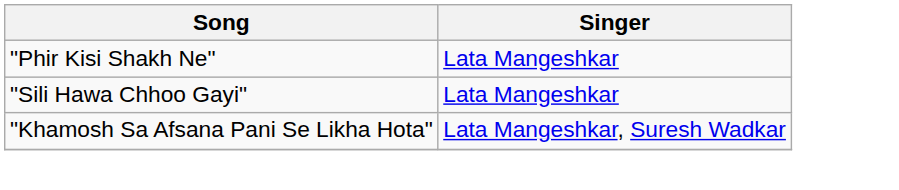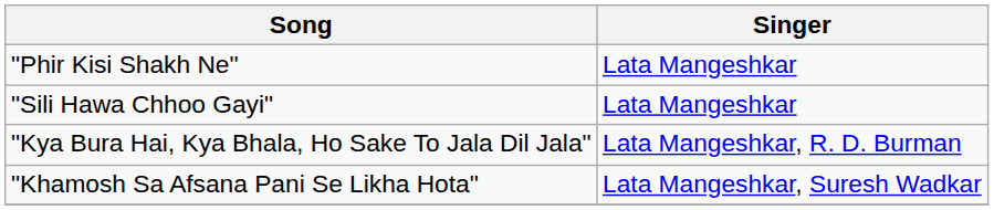 <table class="wikitable">
 <tr>
 <th>Song</th>
 <th>Singer</th>
 </tr>
 <tr>
 <td>"Phir Kisi Shakh Ne"</td>
 <td><a href='#'>Lata Mangeshkar</a></td>
 </tr>
 <tr>
 <td>"Sili Hawa Chhoo Gayi"</td>
 <td><a href='#'>Lata Mangeshkar</a></td>
 </tr>
 <tr>
+<td>"Kya Bura Hai, Kya Bhala, Ho Sake To Jala Dil Jala"</td>
+<td><a href='#'>Lata Mangeshkar</a>, <a href='#'>R. D. Burman</a></td>
+</tr>
+<tr>
 <td>"Khamosh Sa Afsana Pani Se Likha Hota"</td>
 <td><a href='#'>Lata Mangeshkar</a>, <a href='#'>Suresh Wadkar</a></td>
 </tr>
 <tr>
 </tr>
 </table>
